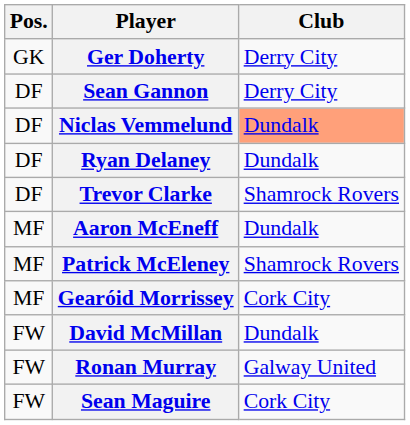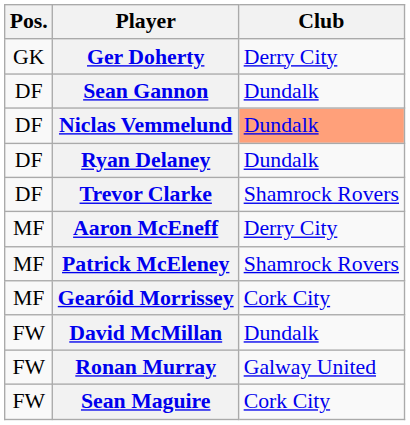 <table class="wikitable plainrowheaders" style="text-align: left">
 <tr>
 <th scope=col>Pos.</th>
 <th scope=col>Player</th>
 <th scope=col>Club</th>
 </tr>
 <tr>
 <td style=text-align:center>GK</td>
 <th scope=row><a href='#'>Ger Doherty</a> </th>
 <td><a href='#'>Derry City</a></td>
 </tr>
 <tr>
 <td style=text-align:center>DF</td>
 <th scope=row><a href='#'>Sean Gannon</a> </th>
-<td><a href='#'>Derry City</a></td>
+<td><a href='#'>Dundalk</a></td>
 </tr>
 <tr>
 <td style=text-align:center>DF</td>
 <th scope=row><a href='#'>Niclas Vemmelund</a> </th>
 <td style="background: lightsalmon;"><a href='#'>Dundalk</a></td>
 </tr>
 <tr>
 <td style=text-align:center>DF</td>
 <th scope=row><a href='#'>Ryan Delaney</a> </th>
 <td><a href='#'>Dundalk</a></td>
 </tr>
 <tr>
 <td style=text-align:center>DF</td>
 <th scope=row><a href='#'>Trevor Clarke</a> </th>
 <td><a href='#'>Shamrock Rovers</a></td>
 </tr>
 <tr>
 <td style=text-align:center>MF</td>
 <th scope=row><a href='#'>Aaron McEneff</a> </th>
-<td><a href='#'>Dundalk</a></td>
+<td><a href='#'>Derry City</a></td>
 </tr>
 <tr>
 <td style=text-align:center>MF</td>
 <th scope=row><a href='#'>Patrick McEleney</a> </th>
 <td><a href='#'>Shamrock Rovers</a></td>
 </tr>
 <tr>
 <td style=text-align:center>MF</td>
 <th scope=row><a href='#'>Gearóid Morrissey</a> </th>
 <td><a href='#'>Cork City</a></td>
 </tr>
 <tr>
 <td style=text-align:center>FW</td>
 <th scope=row><a href='#'>David McMillan</a> </th>
 <td><a href='#'>Dundalk</a></td>
 </tr>
 <tr>
 <td style=text-align:center>FW</td>
 <th scope=row><a href='#'>Ronan Murray</a> </th>
 <td><a href='#'>Galway United</a></td>
 </tr>
 <tr>
 <td style=text-align:center>FW</td>
 <th scope=row><a href='#'>Sean Maguire</a> </th>
 <td><a href='#'>Cork City</a></td>
 </tr>
 </table>
